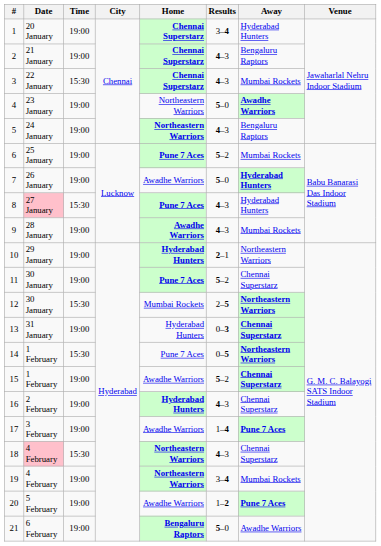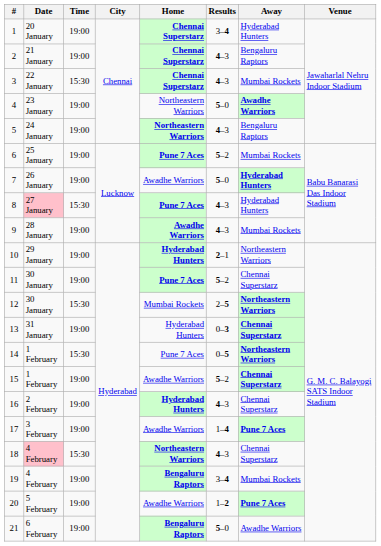 <table class="wikitable" style="font-size:90%">
 <tr>
 <th width="50">#</th>
 <th width="75">Date</th>
 <th width="75">Time</th>
 <th width="75">City</th>
 <th width="150">Home</th>
 <th width="50">Results</th>
 <th width="150">Away</th>
 <th width="225">Venue</th>
 </tr>
 <tr>
 <td align="center">1</td>
 <td>20 January</td>
 <td align="center">19:00</td>
 <td align="center" rowspan="5"><a href='#'>Chennai</a></td>
 <td align="right" bgcolor="#ccffcc"><strong><a href='#'>Chennai Superstarz</a></strong></td>
 <td align="center">3–<strong>4</strong></td>
 <td><a href='#'>Hyderabad Hunters</a></td>
 <td rowspan="5"><a href='#'>Jawaharlal Nehru Indoor Stadium</a></td>
 </tr>
 <tr>
 <td align="center">2</td>
 <td>21 January</td>
 <td align="center">19:00</td>
 <td align="right" bgcolor="#ccffcc"><strong><a href='#'>Chennai Superstarz</a></strong></td>
 <td align="center"><strong>4</strong>–3</td>
 <td><a href='#'>Bengaluru Raptors</a></td>
 </tr>
 <tr>
 <td align="center">3</td>
 <td>22 January</td>
 <td align="center">15:30</td>
 <td align="right" bgcolor="#ccffcc"><strong><a href='#'>Chennai Superstarz</a></strong></td>
 <td align="center"><strong>4</strong>–3</td>
 <td><a href='#'>Mumbai Rockets</a></td>
 </tr>
 <tr>
 <td align="center">4</td>
 <td>23 January</td>
 <td align="center">19:00</td>
 <td align="right"><a href='#'>Northeastern Warriors</a></td>
 <td align="center"><strong>5</strong>–0</td>
 <td bgcolor="#ccffcc"><strong><a href='#'>Awadhe Warriors</a></strong></td>
 </tr>
 <tr>
 <td align="center">5</td>
 <td>24 January</td>
 <td align="center">19:00</td>
 <td align="right" bgcolor="#ccffcc"><strong><a href='#'>Northeastern Warriors</a></strong></td>
 <td align="center"><strong>4</strong>–3</td>
 <td><a href='#'>Bengaluru Raptors</a></td>
 </tr>
 <tr>
 <td align="center">6</td>
 <td>25 January</td>
 <td align="center">19:00</td>
 <td align="center" rowspan="4"><a href='#'>Lucknow</a></td>
 <td align="right" bgcolor="#ccffcc"><strong><a href='#'>Pune 7 Aces</a></strong></td>
 <td align="center"><strong>5</strong>–2</td>
 <td><a href='#'>Mumbai Rockets</a></td>
 <td rowspan="4"><a href='#'>Babu Banarasi Das Indoor Stadium</a></td>
 </tr>
 <tr>
 <td align="center">7</td>
 <td>26 January</td>
 <td align="center">19:00</td>
 <td align="right"><a href='#'>Awadhe Warriors</a></td>
 <td align="center"><strong>5</strong>–0</td>
 <td bgcolor="#ccffcc"><strong><a href='#'>Hyderabad Hunters</a> </strong></td>
 </tr>
 <tr>
 <td align="center">8</td>
 <td style="background: pink;">27 January</td>
 <td align="center">15:30</td>
 <td align="right" bgcolor="#ccffcc"><strong><a href='#'>Pune 7 Aces</a></strong></td>
 <td align="center"><strong>4</strong>–3</td>
 <td><a href='#'>Hyderabad Hunters</a></td>
 </tr>
 <tr>
 <td align="center">9</td>
 <td>28 January</td>
 <td align="center">19:00</td>
 <td align="right" bgcolor="#ccffcc"><strong><a href='#'>Awadhe Warriors</a></strong></td>
 <td align="center"><strong>4</strong>–3</td>
 <td><a href='#'>Mumbai Rockets</a></td>
 </tr>
 <tr>
 <td align="center">10</td>
 <td>29 January</td>
 <td align="center">19:00</td>
 <td align="center" rowspan="12"><a href='#'>Hyderabad</a></td>
 <td align="right" bgcolor="#ccffcc"><strong><a href='#'>Hyderabad Hunters</a></strong></td>
 <td align="center"><strong>2</strong>–1</td>
 <td><a href='#'>Northeastern Warriors</a></td>
 <td rowspan="12"><a href='#'>G. M. C. Balayogi SATS Indoor Stadium</a></td>
 </tr>
 <tr>
 <td align="center">11</td>
 <td>30 January</td>
 <td align="center">19:00</td>
 <td align="right" bgcolor="#ccffcc"><strong><a href='#'>Pune 7 Aces</a></strong></td>
 <td align="center"><strong>5</strong>–2</td>
 <td><a href='#'>Chennai Superstarz</a></td>
 </tr>
 <tr>
 <td align="center">12</td>
 <td>30 January</td>
 <td align="center">15:30</td>
 <td align="right"><a href='#'>Mumbai Rockets</a></td>
 <td align="center">2–<strong>5</strong></td>
 <td bgcolor="#ccffcc"><strong><a href='#'>Northeastern Warriors</a></strong></td>
 </tr>
 <tr>
 <td align="center">13</td>
 <td>31 January</td>
 <td align="center">19:00</td>
 <td align="right"><a href='#'>Hyderabad Hunters</a></td>
 <td align="center">0–<strong>3</strong></td>
 <td bgcolor="#ccffcc"><strong><a href='#'>Chennai Superstarz</a></strong></td>
 </tr>
 <tr>
 <td align="center">14</td>
 <td>1 February</td>
 <td align="center">15:30</td>
 <td align="right"><a href='#'>Pune 7 Aces</a></td>
 <td align="center">0–<strong>5</strong></td>
 <td bgcolor="#ccffcc"><strong><a href='#'>Northeastern Warriors</a></strong></td>
 </tr>
 <tr>
 <td align="center">15</td>
 <td>1 February</td>
 <td align="center">19:00</td>
 <td align="right"><a href='#'>Awadhe Warriors</a></td>
 <td align="center"><strong>5</strong>–2</td>
 <td bgcolor="#ccffcc"><strong><a href='#'>Chennai Superstarz</a></strong></td>
 </tr>
 <tr>
 <td align="center">16</td>
 <td>2 February</td>
 <td align="center">19:00</td>
 <td align="right"  bgcolor="#ccffcc"><strong><a href='#'>Hyderabad Hunters</a></strong></td>
 <td align="center"><strong>4</strong>–3</td>
 <td><a href='#'>Chennai Superstarz</a></td>
 </tr>
 <tr>
 <td align="center">17</td>
 <td>3 February</td>
 <td align="center">19:00</td>
 <td align="right"><a href='#'>Awadhe Warriors</a></td>
 <td align="center">1–<strong>4</strong></td>
 <td bgcolor="#ccffcc"><strong><a href='#'>Pune 7 Aces</a></strong></td>
 </tr>
 <tr>
 <td align="center">18</td>
 <td style="background: pink;">4 February</td>
 <td align="center">15:30</td>
 <td align="right" bgcolor="#ccffcc"><strong><a href='#'>Northeastern Warriors</a></strong></td>
 <td align="center"><strong>4</strong>–3</td>
 <td><a href='#'>Chennai Superstarz</a></td>
 </tr>
 <tr>
 <td align="center">19</td>
 <td>4 February</td>
 <td align="center">19:00</td>
-<td align="right" bgcolor="#ccffcc"><strong><a href='#'>Northeastern Warriors</a></strong></td>
+<td align="right" bgcolor="#ccffcc"><strong><a href='#'>Bengaluru Raptors</a></strong></td>
 <td align="center">3–<strong>4</strong></td>
 <td><a href='#'>Mumbai Rockets</a></td>
 </tr>
 <tr>
 <td align="center">20</td>
 <td>5 February</td>
 <td align="center">19:00</td>
 <td align="right"><a href='#'>Awadhe Warriors</a></td>
 <td align="center">1–<strong>2</strong></td>
 <td bgcolor="#ccffcc"><strong><a href='#'>Pune 7 Aces</a></strong></td>
 </tr>
 <tr>
 <td align="center">21</td>
 <td>6 February</td>
 <td align="center">19:00</td>
 <td align="right" bgcolor="#ccffcc"><strong><a href='#'>Bengaluru Raptors</a></strong></td>
 <td align="center"><strong>5</strong>–0</td>
 <td><a href='#'>Awadhe Warriors</a></td>
 </tr>
 </table>
